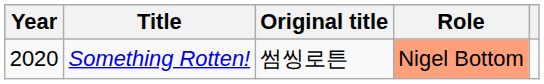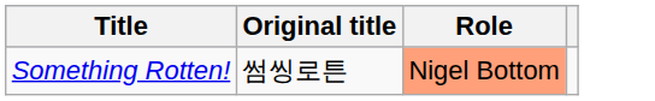 <table class="wikitable">
 <tr style="background:#b0c4de; text-align:center;">
-<th>Year</th>
 <th>Title</th>
 <th>Original title</th>
 <th>Role</th>
 <th></th>
 </tr>
 <tr>
-<td>2020</td>
 <td><em><a href='#'>Something Rotten!</a></em></td>
 <td>썸씽로튼</td>
 <td style="background: lightsalmon;">Nigel Bottom</td>
 <td></td>
 </tr>
 </table>
